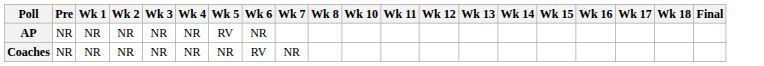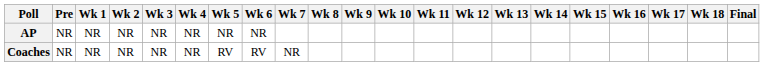 <table class="wikitable" style="white-space:nowrap;">
 <tr>
 <th>Poll</th>
 <th>Pre</th>
 <th>Wk 1</th>
 <th>Wk 2</th>
 <th>Wk 3</th>
 <th>Wk 4</th>
 <th>Wk 5</th>
 <th>Wk 6</th>
 <th>Wk 7</th>
 <th>Wk 8</th>
+<th>Wk 9</th>
 <th>Wk 10</th>
 <th>Wk 11</th>
 <th>Wk 12</th>
 <th>Wk 13</th>
 <th>Wk 14</th>
 <th>Wk 15</th>
 <th>Wk 16</th>
 <th>Wk 17</th>
 <th>Wk 18</th>
 <th>Final</th>
 </tr>
 <tr style="text-align:center;">
 <th>AP</th>
 <td style="background:#FFF;">NR</td>
 <td style="background:#FFF;">NR</td>
 <td style="background:#FFF;">NR</td>
 <td style="background:#FFF;">NR</td>
 <td style="background:#FFF;">NR</td>
-<td style="background:#FFF;">RV</td>
 <td style="background:#FFF;">NR</td>
+<td style="background:#FFF;">NR</td>
+<td style="background:#FFF;"></td>
 <td style="background:#FFF;"></td>
 <td style="background:#FFF;"></td>
 <td style="background:#FFF;"></td>
 <td style="background:#FFF;"></td>
 <td style="background:#FFF;"></td>
 <td style="background:#FFF;"></td>
 <td style="background:#FFF;"></td>
 <td style="background:#FFF;"></td>
 <td style="background:#FFF;"></td>
 <td style="background:#FFF;"></td>
 <td style="background:#FFF;"></td>
 <td style="background:#FFF;"></td>
 </tr>
 <tr style="text-align:center;">
 <th>Coaches</th>
 <td style="background:#FFF;">NR</td>
 <td style="background:#FFF;">NR</td>
 <td style="background:#FFF;">NR</td>
 <td style="background:#FFF;">NR</td>
 <td style="background:#FFF;">NR</td>
-<td style="background:#FFF;">NR</td>
+<td style="background:#FFF;">RV</td>
 <td style="background:#FFF;">RV</td>
 <td style="background:#FFF;">NR</td>
 <td style="background:#FFF;"></td>
 <td style="background:#FFF;"></td>
 <td style="background:#FFF;"></td>
 <td style="background:#FFF;"></td>
 <td style="background:#FFF;"></td>
 <td style="background:#FFF;"></td>
 <td style="background:#FFF;"></td>
 <td style="background:#FFF;"></td>
 <td style="background:#FFF;"></td>
 <td style="background:#FFF;"></td>
 <td style="background:#FFF;"></td>
+<td style="background:#FFF;"></td>
 </tr>
 </table>
